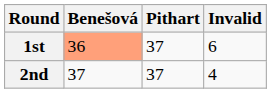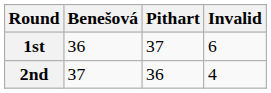 <table class="wikitable">
 <tr>
 <th>Round</th>
 <th>Benešová</th>
 <th>Pithart</th>
 <th>Invalid</th>
 </tr>
 <tr>
 <th>1st</th>
-<td style="background: lightsalmon;">36</td>
+<td>36</td>
 <td>37</td>
 <td>6</td>
 </tr>
 <tr>
 <th>2nd</th>
 <td>37</td>
-<td>37</td>
+<td>36</td>
 <td>4</td>
 </tr>
 </table>
